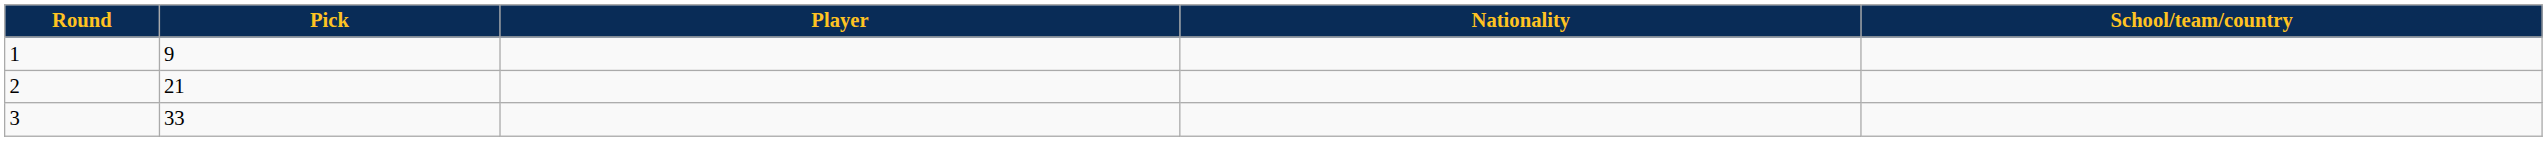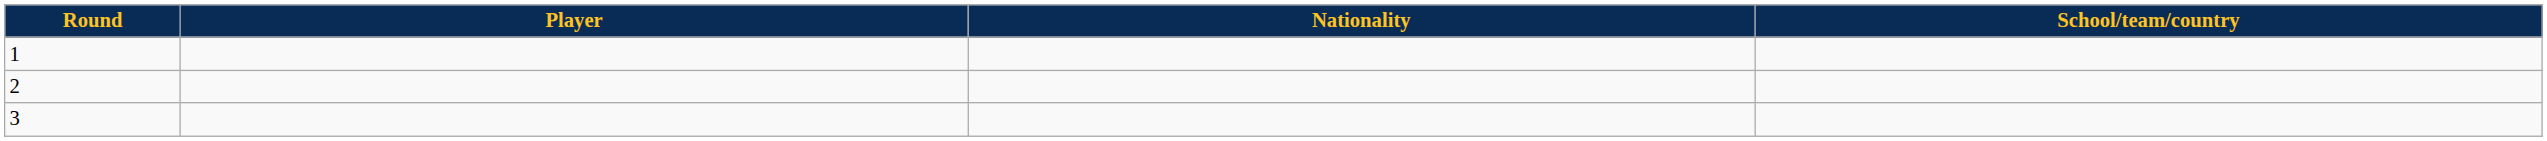 <table class="wikitable">
 <tr>
 <th style="background:#092C57; color:#FFC322;" width="2%">Round</th>
-<th style="background:#092C57; color:#FFC322;" width="5%">Pick</th>
 <th style="background:#092C57; color:#FFC322;" width="10%">Player</th>
 <th style="background:#092C57; color:#FFC322;" width="10%">Nationality</th>
 <th style="background:#092C57; color:#FFC322;" width="10%">School/team/country</th>
 </tr>
 <tr>
 <td>1</td>
-<td>9</td>
 <td></td>
 <td></td>
 <td></td>
 </tr>
 <tr>
 <td>2</td>
-<td>21</td>
 <td></td>
 <td></td>
 <td></td>
 </tr>
 <tr>
 <td>3</td>
-<td>33</td>
 <td></td>
 <td></td>
 <td></td>
 </tr>
 </table>
